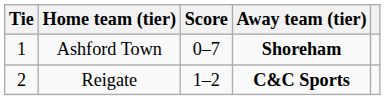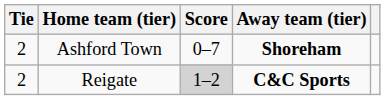 <table class="wikitable" style="text-align:center; font-size:85%">
 <tr>
 <th>Tie</th>
 <th>Home team (tier)</th>
 <th>Score</th>
 <th>Away team (tier)</th>
 <th></th>
 </tr>
 <tr>
-<td align="center">1</td>
+<td align="center">2</td>
 <td>Ashford Town</td>
 <td align="center">0–7</td>
 <td><strong>Shoreham</strong></td>
 <td></td>
 </tr>
 <tr>
 <td align="center">2</td>
 <td>Reigate</td>
-<td align="center">1–2</td>
+<td align="center" style="background: lightgrey;">1–2</td>
 <td><strong>C&C Sports</strong></td>
 <td></td>
 </tr>
 </table>
